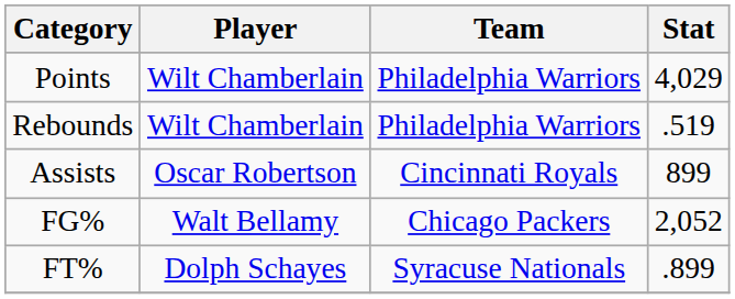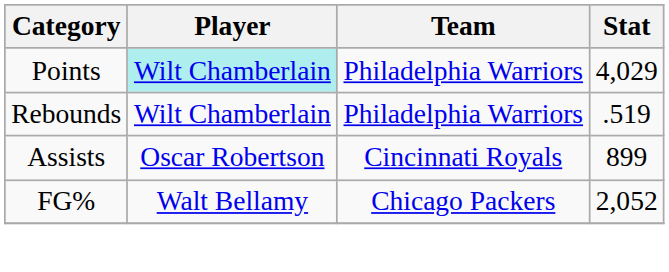 <table class="wikitable" style="text-align:center">
 <tr>
 <th>Category</th>
 <th>Player</th>
 <th>Team</th>
 <th>Stat</th>
 </tr>
 <tr>
 <td>Points</td>
-<td><a href='#'>Wilt Chamberlain</a></td>
+<td style="background: paleturquoise;"><a href='#'>Wilt Chamberlain</a></td>
 <td><a href='#'>Philadelphia Warriors</a></td>
 <td>4,029</td>
 </tr>
 <tr>
 <td>Rebounds</td>
 <td><a href='#'>Wilt Chamberlain</a></td>
 <td><a href='#'>Philadelphia Warriors</a></td>
 <td>.519</td>
 </tr>
 <tr>
 <td>Assists</td>
 <td><a href='#'>Oscar Robertson</a></td>
 <td><a href='#'>Cincinnati Royals</a></td>
 <td>899</td>
 </tr>
 <tr>
 <td>FG%</td>
 <td><a href='#'>Walt Bellamy</a></td>
 <td><a href='#'>Chicago Packers</a></td>
 <td>2,052</td>
 </tr>
 <tr>
-<td>FT%</td>
-<td><a href='#'>Dolph Schayes</a></td>
-<td><a href='#'>Syracuse Nationals</a></td>
-<td>.899</td>
-</tr>
-<tr>
 </tr>
 </table>
